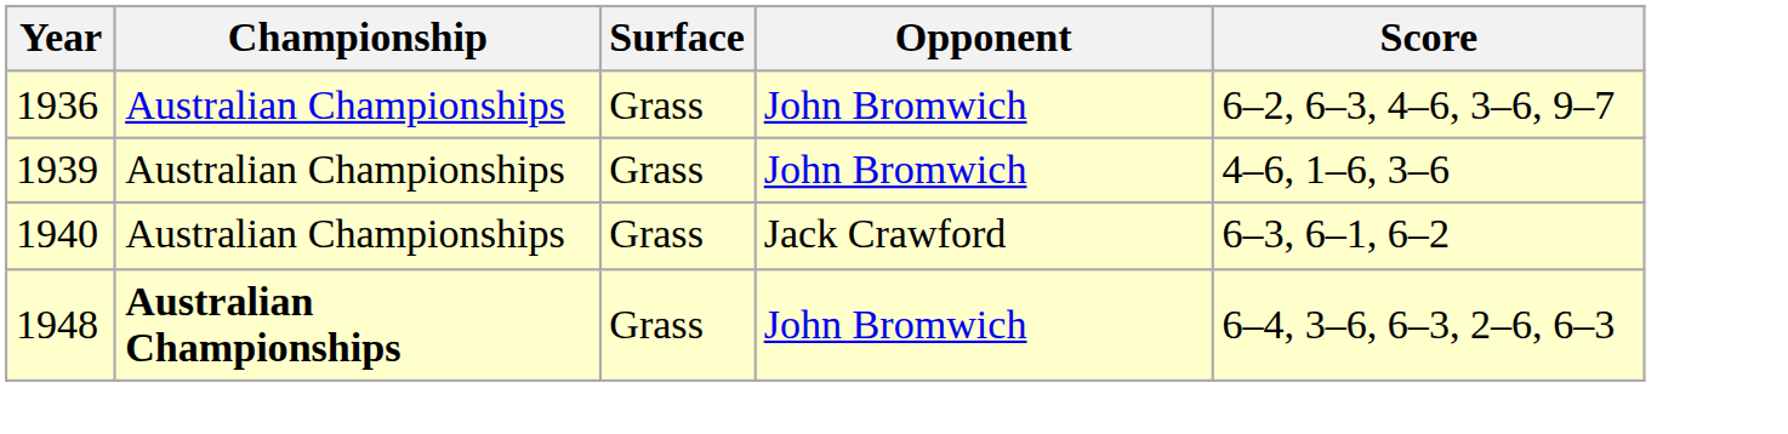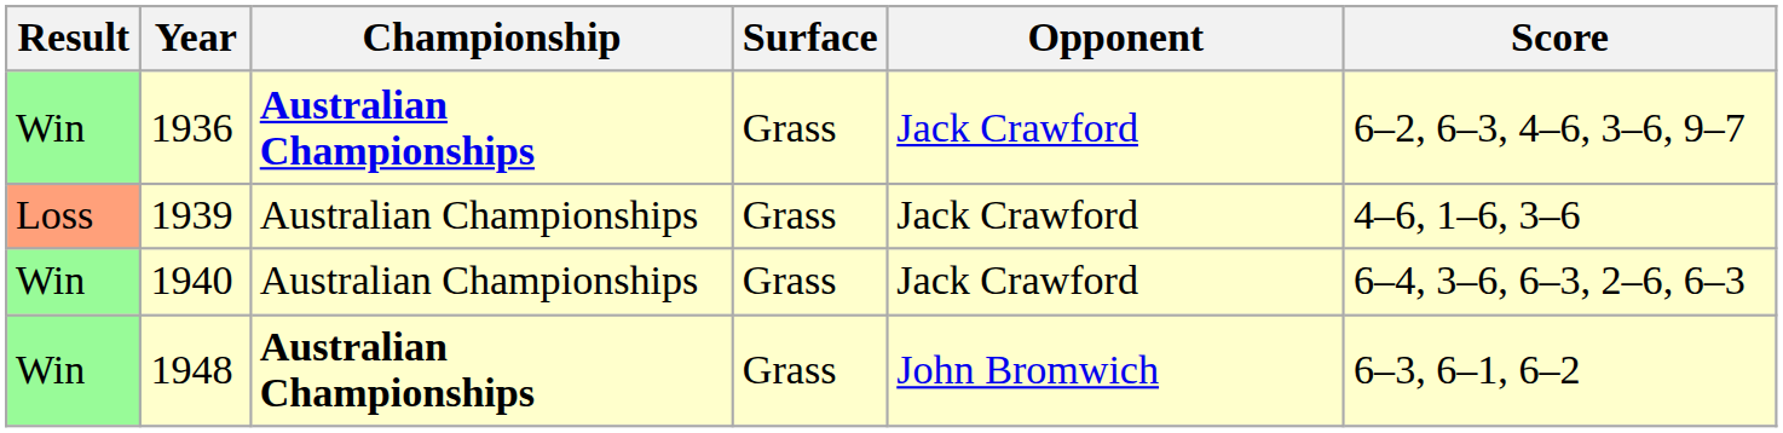 <table class="sortable wikitable">
 <tr>
+<th style="width:45px">Result</th>
 <th style="width:35px">Year</th>
 <th style="width:180px">Championship</th>
 <th style="width:50px">Surface</th>
 <th style="width:170px">Opponent</th>
 <th style="width:160px" class="unsortable">Score</th>
 </tr>
 <tr style="background:#ffc;">
+<td style="background:#98fb98;">Win</td>
 <td>1936</td>
-<td><a href='#'>Australian Championships</a></td>
+<td><strong><a href='#'>Australian Championships</a></strong></td>
 <td>Grass</td>
-<td> <a href='#'>John Bromwich</a></td>
+<td> <a href='#'>Jack Crawford</a></td>
 <td>6–2, 6–3, 4–6, 3–6, 9–7</td>
 </tr>
 <tr style="background:#ffc;">
+<td style="background:#ffa07a;">Loss</td>
 <td>1939</td>
 <td>Australian Championships</td>
 <td>Grass</td>
-<td> <a href='#'>John Bromwich</a></td>
+<td> Jack Crawford</td>
 <td>4–6, 1–6, 3–6</td>
 </tr>
 <tr style="background:#ffc;">
+<td style="background:#98fb98;">Win</td>
 <td>1940</td>
 <td>Australian Championships</td>
 <td>Grass</td>
 <td> Jack Crawford</td>
-<td>6–3, 6–1, 6–2</td>
+<td>6–4, 3–6, 6–3, 2–6, 6–3</td>
 </tr>
 <tr style="background:#ffc;">
+<td style="background:#98fb98;">Win</td>
 <td>1948</td>
 <td><strong>Australian Championships</strong></td>
 <td>Grass</td>
 <td> <a href='#'>John Bromwich</a></td>
-<td>6–4, 3–6, 6–3, 2–6, 6–3</td>
+<td>6–3, 6–1, 6–2</td>
 </tr>
 </table>
